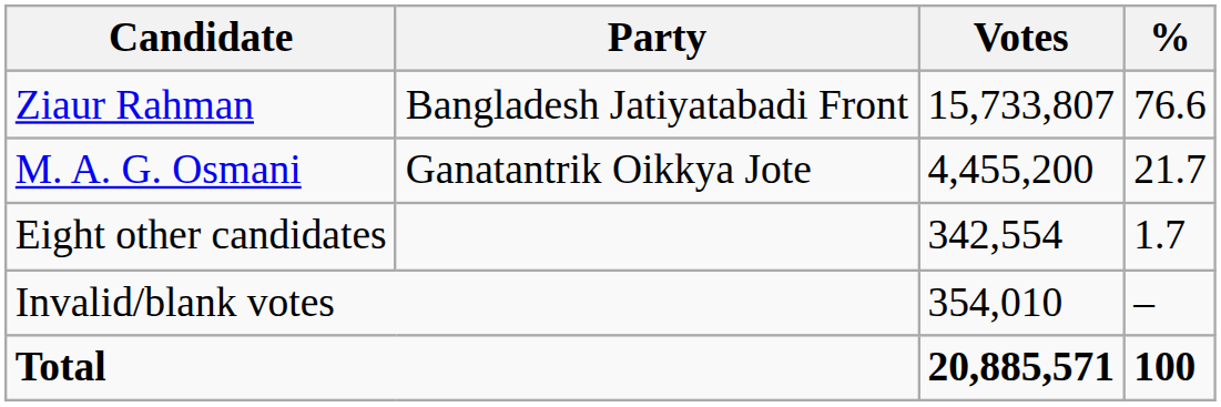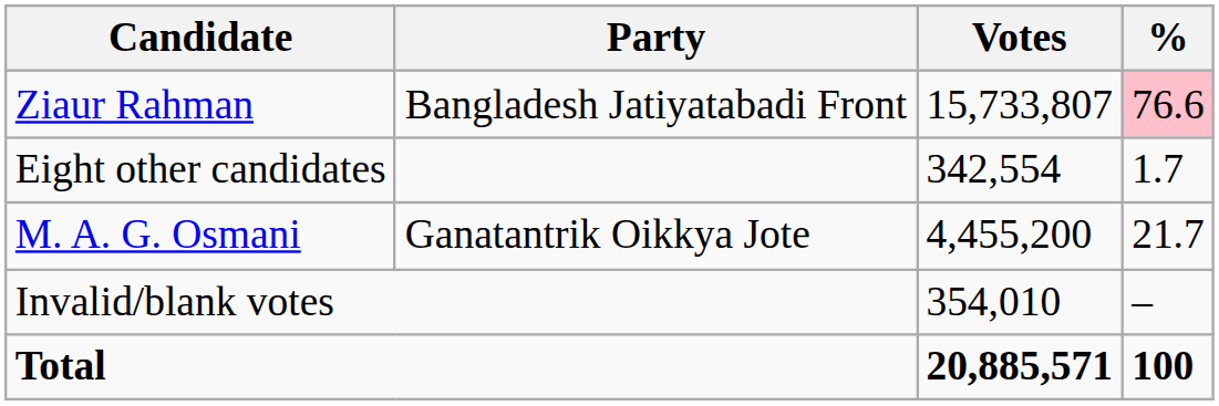 <table class="wikitable">
 <tr>
 <th>Candidate</th>
 <th>Party</th>
 <th>Votes</th>
 <th>%</th>
 </tr>
 <tr>
 <td><a href='#'>Ziaur Rahman</a></td>
 <td>Bangladesh Jatiyatabadi Front</td>
 <td>15,733,807</td>
-<td>76.6</td>
+<td style="background: pink;">76.6</td>
+</tr>
+<tr>
+<td>Eight other candidates</td>
+<td></td>
+<td>342,554</td>
+<td>1.7</td>
 </tr>
 <tr>
 <td><a href='#'>M. A. G. Osmani</a></td>
 <td>Ganatantrik Oikkya Jote</td>
 <td>4,455,200</td>
 <td>21.7</td>
-</tr>
-<tr>
-<td>Eight other candidates</td>
-<td></td>
-<td>342,554</td>
-<td>1.7</td>
 </tr>
 <tr>
 <td colspan="2">Invalid/blank votes</td>
 <td>354,010</td>
 <td>–</td>
 </tr>
 <tr>
 <td colspan="2"><strong>Total</strong></td>
 <td><strong>20,885,571</strong></td>
 <td><strong>100</strong></td>
 </tr>
 </table>
